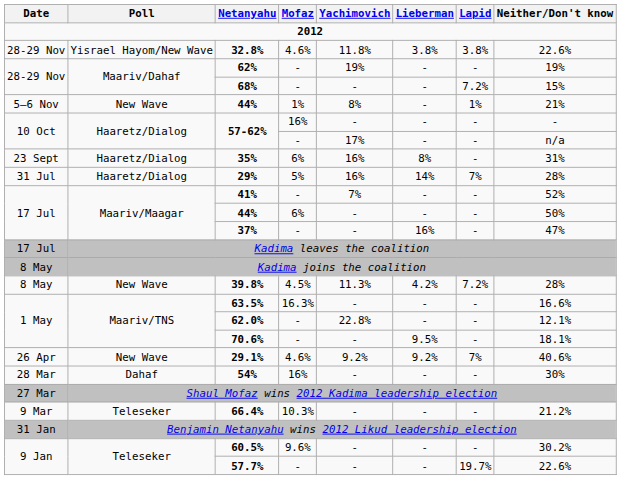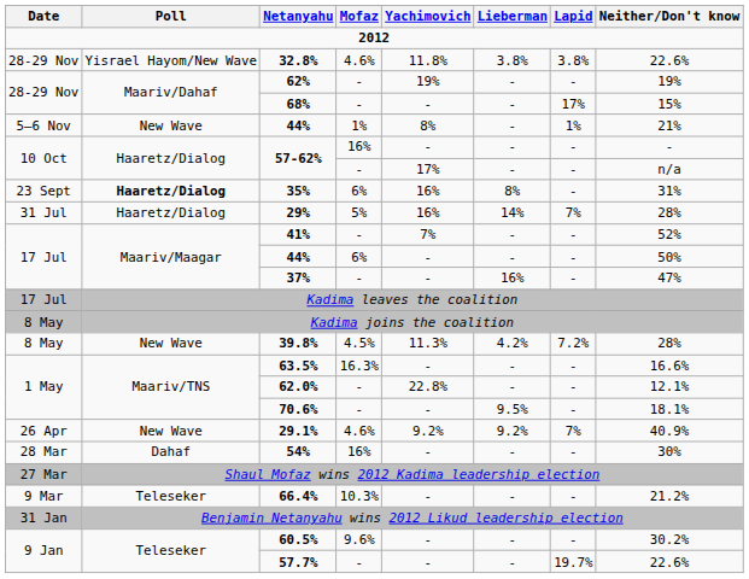 <table class=wikitable style="text-align:center; font-size:90%">
 <tr valign="top">
 <th>Date</th>
 <th>Poll</th>
 <th><a href='#'>Netanyahu</a></th>
 <th><a href='#'>Mofaz</a></th>
 <th><a href='#'>Yachimovich</a></th>
 <th><a href='#'>Lieberman</a></th>
 <th><a href='#'>Lapid</a></th>
 <th>Neither/Don't know</th>
 </tr>
 <tr>
 <td colspan=17><strong>2012</strong></td>
 </tr>
 <tr>
 <td>28-29 Nov</td>
 <td>Yisrael Hayom/New Wave</td>
 <td><strong>32.8%</strong> </td>
 <td>4.6% </td>
 <td>11.8% </td>
 <td>3.8% </td>
 <td>3.8% </td>
 <td>22.6% </td>
 </tr>
 <tr>
 <td rowspan=2>28-29 Nov</td>
 <td rowspan=2>Maariv/Dahaf</td>
 <td><strong>62%</strong> </td>
 <td>- </td>
 <td>19% </td>
 <td>- </td>
 <td>- </td>
 <td>19% </td>
 </tr>
 <tr>
 <td><strong>68%</strong> </td>
 <td>- </td>
 <td>- </td>
 <td>- </td>
-<td>7.2%</td>
+<td>17% </td>
 <td>15% </td>
 </tr>
 <tr>
 <td>5–6 Nov</td>
 <td>New Wave</td>
 <td><strong>44%</strong> </td>
 <td>1% </td>
 <td>8% </td>
 <td>- </td>
 <td>1% </td>
 <td>21% </td>
 </tr>
 <tr>
 <td rowspan=2>10 Oct</td>
 <td rowspan=2>Haaretz/Dialog</td>
 <td rowspan=2><strong>57-62%</strong></td>
 <td>16%</td>
 <td>-</td>
 <td>-</td>
 <td>-</td>
 <td>-</td>
 </tr>
 <tr>
 <td>-</td>
 <td>17%</td>
 <td>-</td>
 <td>-</td>
 <td>n/a</td>
 </tr>
 <tr>
 <td>23 Sept</td>
-<td>Haaretz/Dialog</td>
+<td><strong>Haaretz/Dialog</strong></td>
 <td><strong>35%</strong></td>
 <td>6%</td>
 <td>16%</td>
 <td>8%</td>
 <td>-</td>
 <td>31%</td>
 </tr>
 <tr>
 <td>31 Jul</td>
 <td>Haaretz/Dialog</td>
 <td><strong>29%</strong></td>
 <td>5%</td>
 <td>16%</td>
 <td>14%</td>
 <td>7%</td>
 <td>28%</td>
 </tr>
 <tr>
 <td rowspan=3>17 Jul</td>
 <td rowspan=3>Maariv/Maagar</td>
 <td><strong>41%</strong></td>
 <td>-</td>
 <td>7%</td>
 <td>-</td>
 <td>-</td>
 <td>52%</td>
 </tr>
 <tr>
 <td><strong>44%</strong></td>
 <td>6%</td>
 <td>-</td>
 <td>-</td>
 <td>-</td>
 <td>50%</td>
 </tr>
 <tr>
 <td><strong>37%</strong></td>
 <td>-</td>
 <td>-</td>
 <td>16%</td>
 <td>-</td>
 <td>47%</td>
 </tr>
 <tr style="background:silver">
 <td>17 Jul</td>
 <td colspan=17><em><a href='#'>Kadima</a> leaves the coalition</em></td>
 </tr>
 <tr style="background:silver">
 <td>8 May</td>
 <td colspan=17><em><a href='#'>Kadima</a> joins the coalition</em></td>
 </tr>
 <tr>
 <td>8 May</td>
 <td>New Wave</td>
 <td><strong>39.8%</strong></td>
 <td>4.5%</td>
 <td>11.3%</td>
 <td>4.2%</td>
 <td>7.2%</td>
 <td>28%</td>
 </tr>
 <tr>
 <td rowspan=3>1 May</td>
 <td rowspan=3>Maariv/TNS</td>
 <td><strong>63.5%</strong></td>
 <td>16.3%</td>
 <td>-</td>
 <td>-</td>
 <td>-</td>
 <td>16.6%</td>
 </tr>
 <tr>
 <td><strong>62.0%</strong></td>
 <td>-</td>
 <td>22.8%</td>
 <td>-</td>
 <td>-</td>
 <td>12.1%</td>
 </tr>
 <tr>
 <td><strong>70.6%</strong></td>
 <td>-</td>
 <td>-</td>
 <td>9.5%</td>
 <td>-</td>
 <td>18.1%</td>
 </tr>
 <tr>
 <td>26 Apr</td>
 <td>New Wave</td>
 <td><strong>29.1%</strong></td>
 <td>4.6%</td>
 <td>9.2%</td>
 <td>9.2%</td>
 <td>7%</td>
-<td>40.6%</td>
+<td>40.9%</td>
 </tr>
 <tr>
 <td>28 Mar</td>
 <td>Dahaf</td>
 <td><strong>54%</strong></td>
 <td>16%</td>
 <td>-</td>
 <td>-</td>
 <td>-</td>
 <td>30%</td>
 </tr>
 <tr style="background:silver">
 <td>27 Mar</td>
 <td colspan=17><em><a href='#'>Shaul Mofaz</a> wins <a href='#'>2012 Kadima leadership election</a></em></td>
 </tr>
 <tr>
 <td>9 Mar</td>
 <td>Teleseker</td>
 <td><strong>66.4%</strong></td>
 <td>10.3%</td>
 <td>-</td>
 <td>-</td>
 <td>-</td>
 <td>21.2%</td>
 </tr>
 <tr style="background:silver">
 <td>31 Jan</td>
 <td colspan=17><em><a href='#'>Benjamin Netanyahu</a> wins <a href='#'>2012 Likud leadership election</a></em></td>
 </tr>
 <tr>
 <td rowspan=2>9 Jan</td>
 <td rowspan=2>Teleseker</td>
 <td><strong>60.5%</strong></td>
 <td>9.6%</td>
 <td>-</td>
 <td>-</td>
 <td>-</td>
 <td>30.2%</td>
 </tr>
 <tr>
 <td><strong>57.7%</strong></td>
 <td>-</td>
 <td>-</td>
 <td>-</td>
 <td>19.7%</td>
 <td>22.6%</td>
 </tr>
 </table>
